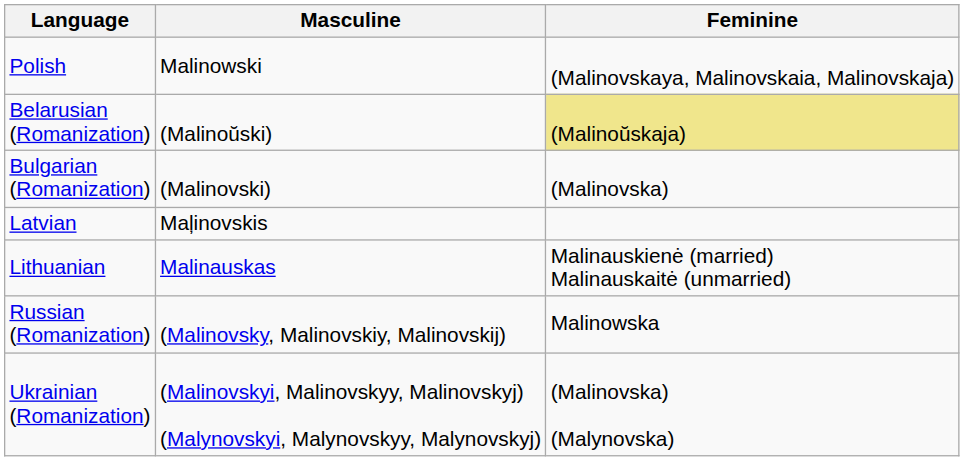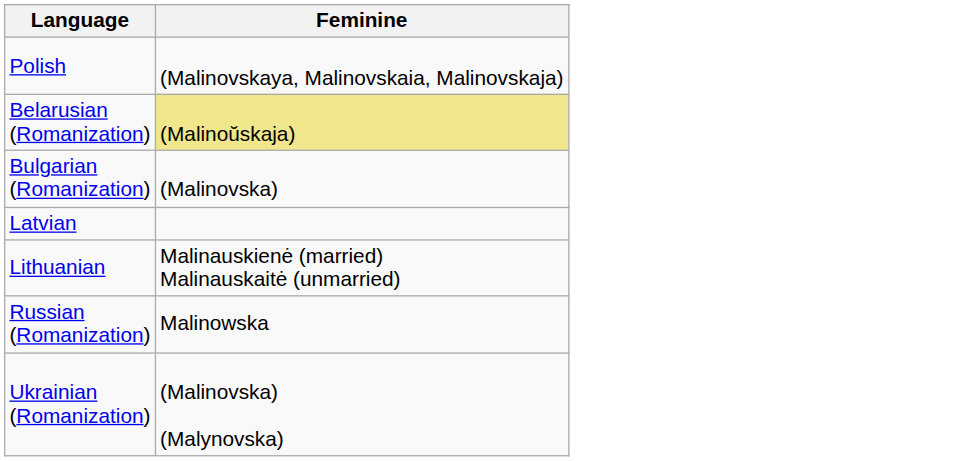 <table class="wikitable">
 <tr>
 <th>Language</th>
-<th>Masculine</th>
 <th>Feminine</th>
 </tr>
 <tr>
 <td><a href='#'>Polish</a></td>
-<td>Malinowski</td>
 <td><br> (Malinovskaya, Malinovskaia, Malinovskaja)</td>
 </tr>
 <tr>
 <td><a href='#'>Belarusian</a> <br>(<a href='#'>Romanization</a>)</td>
-<td><br>(Malinoŭski)</td>
 <td style="background: khaki;"><br> (Malinoŭskaja)</td>
 </tr>
 <tr>
 <td><a href='#'>Bulgarian</a> <br>(<a href='#'>Romanization</a>)</td>
-<td><br>(Malinovski)</td>
 <td><br> (Malinovska)</td>
 </tr>
 <tr>
 <td><a href='#'>Latvian</a></td>
-<td>Maļinovskis</td>
 <td></td>
 </tr>
 <tr>
 <td><a href='#'>Lithuanian</a></td>
-<td><a href='#'>Malinauskas</a></td>
 <td>Malinauskienė (married)<br> Malinauskaitė (unmarried)</td>
 </tr>
 <tr>
 <td><a href='#'>Russian</a> <br>(<a href='#'>Romanization</a>)</td>
-<td><br> (<a href='#'>Malinovsky</a>, Malinovskiy, Malinovskij)</td>
 <td>Malinowska</td>
 </tr>
 <tr>
 <td><a href='#'>Ukrainian</a> <br>(<a href='#'>Romanization</a>)</td>
-<td><br> (<a href='#'>Malinovskyi</a>, Malinovskyy, Malinovskyj)<br> <br> (<a href='#'>Malynovskyi</a>, Malynovskyy, Malynovskyj)</td>
 <td><br>(Malinovska)<br> <br> (Malynovska)</td>
 </tr>
 </table>
